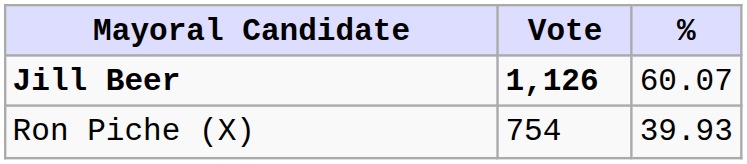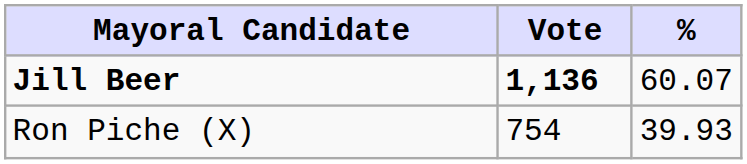 <table class="wikitable">
 <tr>
 <th style="background:#ddf; width:200px;">Mayoral Candidate</th>
 <th style="background:#ddf; width:50px;">Vote</th>
 <th style="background:#ddf; width:30px;">%</th>
 </tr>
 <tr>
 <td><strong>Jill Beer</strong></td>
-<td><strong>1,126</strong></td>
+<td><strong>1,136</strong></td>
 <td>60.07</td>
 </tr>
 <tr>
 <td>Ron Piche (X)</td>
 <td>754</td>
 <td>39.93</td>
 </tr>
 </table>
